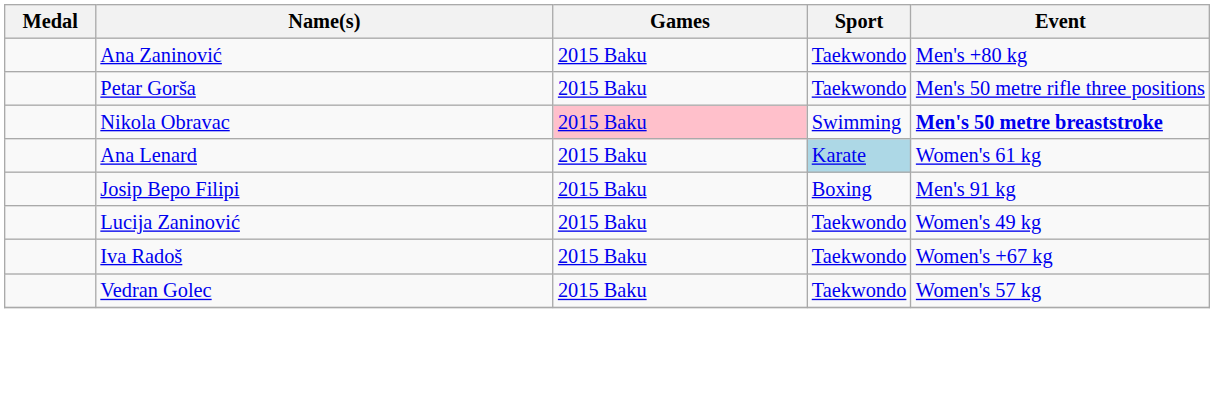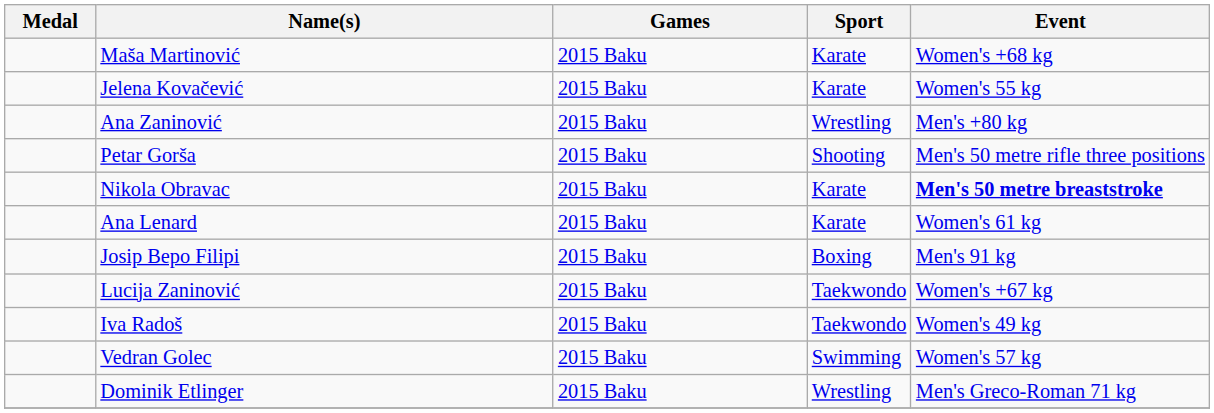 <table class="wikitable sortable" style="font-size: 95%;">
 <tr>
 <th style="width:4em">Medal</th>
 <th style="width:22em">Name(s)</th>
 <th style="width:12em">Games</th>
 <th>Sport</th>
 <th>Event</th>
 </tr>
 <tr>
 <td></td>
+<td><a href='#'>Maša Martinović</a></td>
+<td> <a href='#'>2015 Baku</a></td>
+<td> <a href='#'>Karate</a></td>
+<td><a href='#'>Women's +68 kg</a></td>
+</tr>
+<tr>
+<td></td>
+<td><a href='#'>Jelena Kovačević</a></td>
+<td> <a href='#'>2015 Baku</a></td>
+<td> <a href='#'>Karate</a></td>
+<td><a href='#'>Women's 55 kg</a></td>
+</tr>
+<tr>
+<td></td>
 <td><a href='#'>Ana Zaninović</a></td>
 <td> <a href='#'>2015 Baku</a></td>
-<td> <a href='#'>Taekwondo</a></td>
+<td> <a href='#'>Wrestling</a></td>
 <td><a href='#'>Men's +80 kg</a></td>
 </tr>
 <tr>
 <td></td>
 <td><a href='#'>Petar Gorša</a></td>
 <td> <a href='#'>2015 Baku</a></td>
-<td> <a href='#'>Taekwondo</a></td>
+<td> <a href='#'>Shooting</a></td>
 <td><a href='#'>Men's 50 metre rifle three positions</a></td>
 </tr>
 <tr>
 <td></td>
 <td><a href='#'>Nikola Obravac</a></td>
-<td style="background: pink;"> <a href='#'>2015 Baku</a></td>
-<td> <a href='#'>Swimming</a></td>
+<td> <a href='#'>2015 Baku</a></td>
+<td> <a href='#'>Karate</a></td>
 <td><strong><a href='#'>Men's 50 metre breaststroke</a></strong></td>
 </tr>
 <tr>
 <td></td>
 <td><a href='#'>Ana Lenard</a></td>
 <td> <a href='#'>2015 Baku</a></td>
-<td style="background: lightblue;"> <a href='#'>Karate</a></td>
+<td> <a href='#'>Karate</a></td>
 <td><a href='#'>Women's 61 kg</a></td>
 </tr>
 <tr>
 <td></td>
 <td><a href='#'>Josip Bepo Filipi</a></td>
 <td> <a href='#'>2015 Baku</a></td>
 <td> <a href='#'>Boxing</a></td>
 <td><a href='#'>Men's 91 kg</a></td>
 </tr>
 <tr>
 <td></td>
 <td><a href='#'>Lucija Zaninović</a></td>
 <td> <a href='#'>2015 Baku</a></td>
 <td> <a href='#'>Taekwondo</a></td>
-<td><a href='#'>Women's 49 kg</a></td>
+<td><a href='#'>Women's +67 kg</a></td>
 </tr>
 <tr>
 <td></td>
 <td><a href='#'>Iva Radoš</a></td>
 <td> <a href='#'>2015 Baku</a></td>
 <td> <a href='#'>Taekwondo</a></td>
-<td><a href='#'>Women's +67 kg</a></td>
+<td><a href='#'>Women's 49 kg</a></td>
 </tr>
 <tr>
 <td></td>
 <td><a href='#'>Vedran Golec</a></td>
 <td> <a href='#'>2015 Baku</a></td>
-<td> <a href='#'>Taekwondo</a></td>
+<td> <a href='#'>Swimming</a></td>
 <td><a href='#'>Women's 57 kg</a></td>
+</tr>
+<tr>
+<td></td>
+<td><a href='#'>Dominik Etlinger</a></td>
+<td> <a href='#'>2015 Baku</a></td>
+<td> <a href='#'>Wrestling</a></td>
+<td><a href='#'>Men's Greco-Roman 71 kg</a></td>
 </tr>
 <tr>
 </tr>
 </table>
